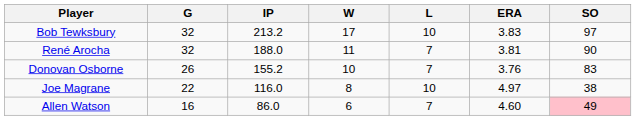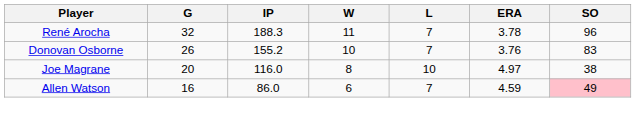 <table class="wikitable sortable">
 <tr>
 <th bgcolor="#DDDDFF" width="16%">Player</th>
 <th bgcolor="#DDDDFF" width="9%">G</th>
 <th bgcolor="#DDDDFF" width="9%">IP</th>
 <th bgcolor="#DDDDFF" width="9%">W</th>
 <th bgcolor="#DDDDFF" width="9%">L</th>
 <th bgcolor="#DDDDFF" width="9%">ERA</th>
 <th bgcolor="#DDDDFF" width="9%">SO</th>
 </tr>
 <tr align="center">
-<td><a href='#'>Bob Tewksbury</a></td>
-<td>32</td>
-<td>213.2</td>
-<td>17</td>
-<td>10</td>
-<td>3.83</td>
-<td>97</td>
-</tr>
-<tr align="center">
 <td><a href='#'>René Arocha</a></td>
 <td>32</td>
-<td>188.0</td>
+<td>188.3</td>
 <td>11</td>
 <td>7</td>
-<td>3.81</td>
-<td>90</td>
+<td>3.78</td>
+<td>96</td>
 </tr>
 <tr align="center">
 <td><a href='#'>Donovan Osborne</a></td>
 <td>26</td>
 <td>155.2</td>
 <td>10</td>
 <td>7</td>
 <td>3.76</td>
 <td>83</td>
 </tr>
 <tr align="center">
 <td><a href='#'>Joe Magrane</a></td>
-<td>22</td>
+<td>20</td>
 <td>116.0</td>
 <td>8</td>
 <td>10</td>
 <td>4.97</td>
 <td>38</td>
 </tr>
 <tr align="center">
 <td><a href='#'>Allen Watson</a></td>
 <td>16</td>
 <td>86.0</td>
 <td>6</td>
 <td>7</td>
-<td>4.60</td>
+<td>4.59</td>
 <td style="background: pink;">49</td>
 </tr>
 </table>
